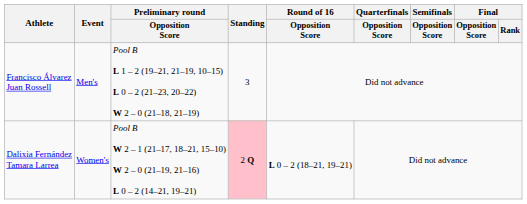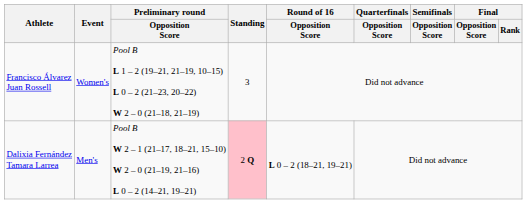 <table class=wikitable style="font-size:90%">
 <tr>
 <th rowspan="2">Athlete</th>
 <th rowspan="2">Event</th>
 <th>Preliminary round</th>
 <th rowspan="2">Standing</th>
 <th>Round of 16</th>
 <th>Quarterfinals</th>
 <th>Semifinals</th>
 <th colspan=2>Final</th>
 </tr>
 <tr style="font-size:95%">
 <th>Opposition<br>Score</th>
 <th>Opposition<br>Score</th>
 <th>Opposition<br>Score</th>
 <th>Opposition<br>Score</th>
 <th>Opposition<br>Score</th>
 <th>Rank</th>
 </tr>
 <tr align=center>
 <td align=left><a href='#'>Francisco Álvarez</a><br><a href='#'>Juan Rossell</a></td>
-<td align=left><a href='#'>Men's</a></td>
+<td align=left><a href='#'>Women's</a></td>
 <td align=left><em>Pool B</em><br><br><strong>L</strong> 1 – 2 (19–21, 21–19, 10–15)<br><br><strong>L</strong> 0 – 2 (21–23, 20–22)<br><br><strong>W</strong> 2 – 0 (21–18, 21–19)</td>
 <td>3</td>
 <td colspan=5>Did not advance</td>
 </tr>
 <tr align=center>
 <td align=left><a href='#'>Dalixia Fernández</a><br><a href='#'>Tamara Larrea</a></td>
-<td align=left><a href='#'>Women's</a></td>
+<td align=left><a href='#'>Men's</a></td>
 <td align=left><em>Pool B</em><br><br><strong>W</strong> 2 – 1 (21–17, 18–21, 15–10)<br><br><strong>W</strong> 2 – 0 (21–19, 21–16)<br><br><strong>L</strong> 0 – 2 (14–21, 19–21)</td>
 <td style="background: pink;">2 <strong>Q</strong></td>
 <td><br><strong>L</strong> 0 – 2 (18–21, 19–21)</td>
 <td colspan=4>Did not advance</td>
 </tr>
 </table>
